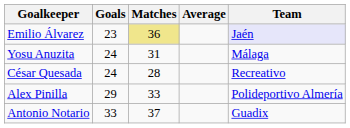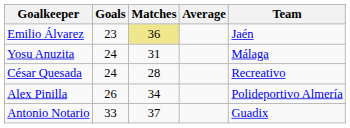 <table class="wikitable sortable">
 <tr>
 <th>Goalkeeper</th>
 <th>Goals</th>
 <th>Matches</th>
 <th>Average</th>
 <th>Team</th>
 </tr>
 <tr>
 <td> <a href='#'>Emilio Álvarez</a></td>
 <td align=center>23</td>
 <td align=center style="background: khaki;">36</td>
 <td align=center></td>
-<td style="background: lavender;"><a href='#'>Jaén</a></td>
+<td><a href='#'>Jaén</a></td>
 </tr>
 <tr>
 <td> <a href='#'>Yosu Anuzita</a></td>
 <td align=center>24</td>
 <td align=center>31</td>
 <td align=center></td>
 <td><a href='#'>Málaga</a></td>
 </tr>
 <tr>
 <td> <a href='#'>César Quesada</a></td>
 <td align=center>24</td>
 <td align=center>28</td>
 <td align=center></td>
 <td><a href='#'>Recreativo</a></td>
 </tr>
 <tr>
 <td> <a href='#'>Alex Pinilla</a></td>
-<td align=center>29</td>
-<td align=center>33</td>
+<td align=center>26</td>
+<td align=center>34</td>
 <td align=center></td>
 <td><a href='#'>Polideportivo Almería</a></td>
 </tr>
 <tr>
 <td> <a href='#'>Antonio Notario</a></td>
 <td align=center>33</td>
 <td align=center>37</td>
 <td align=center></td>
 <td><a href='#'>Guadix</a></td>
 </tr>
 </table>
